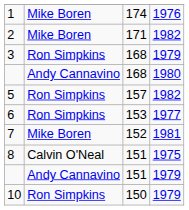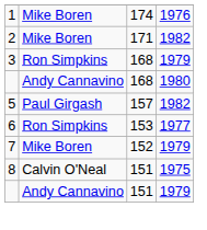 <table class="wikitable">
 <tr>
 </tr>
 <tr>
 <td>1</td>
 <td><a href='#'>Mike Boren</a></td>
 <td>174</td>
 <td><a href='#'>1976</a></td>
 </tr>
 <tr>
 <td>2</td>
 <td><a href='#'>Mike Boren</a></td>
 <td>171</td>
 <td><a href='#'>1982</a></td>
 </tr>
 <tr>
 <td>3</td>
 <td><a href='#'>Ron Simpkins</a></td>
 <td>168</td>
 <td><a href='#'>1979</a></td>
 </tr>
 <tr>
 <td></td>
 <td><a href='#'>Andy Cannavino</a></td>
 <td>168</td>
 <td><a href='#'>1980</a></td>
 </tr>
 <tr>
 <td>5</td>
-<td><a href='#'>Ron Simpkins</a></td>
+<td><a href='#'>Paul Girgash</a></td>
 <td>157</td>
 <td><a href='#'>1982</a></td>
 </tr>
 <tr>
 <td>6</td>
 <td><a href='#'>Ron Simpkins</a></td>
 <td>153</td>
 <td><a href='#'>1977</a></td>
 </tr>
 <tr>
 <td>7</td>
 <td><a href='#'>Mike Boren</a></td>
 <td>152</td>
-<td><a href='#'>1981</a></td>
+<td><a href='#'>1979</a></td>
 </tr>
 <tr>
 <td>8</td>
 <td>Calvin O'Neal</td>
 <td>151</td>
 <td><a href='#'>1975</a></td>
 </tr>
 <tr>
 <td></td>
 <td><a href='#'>Andy Cannavino</a></td>
 <td>151</td>
 <td><a href='#'>1979</a></td>
 </tr>
-<tr>
-<td>10</td>
-<td><a href='#'>Ron Simpkins</a></td>
-<td>150</td>
-<td><a href='#'>1979</a></td>
-</tr>
 </table>
